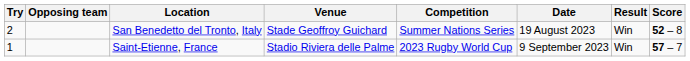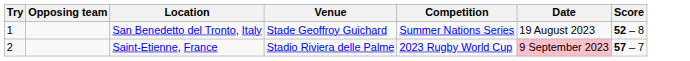 <table class="wikitable" style="font-size:100%">
 <tr>
 <th>Try</th>
 <th>Opposing team</th>
 <th>Location</th>
 <th>Venue</th>
 <th>Competition</th>
 <th>Date</th>
-<th>Result</th>
 <th>Score</th>
 </tr>
 <tr>
-<td>2</td>
+<td>1</td>
 <td></td>
 <td><a href='#'>San Benedetto del Tronto</a>, <a href='#'>Italy</a></td>
 <td><a href='#'>Stade Geoffroy Guichard</a></td>
 <td><a href='#'>Summer Nations Series</a></td>
 <td>19 August 2023</td>
-<td>Win</td>
 <td><strong>52</strong> – 8</td>
 </tr>
 <tr>
-<td>1</td>
+<td>2</td>
 <td></td>
 <td><a href='#'>Saint-Etienne</a>, <a href='#'>France</a></td>
 <td><a href='#'>Stadio Riviera delle Palme</a></td>
 <td><a href='#'>2023 Rugby World Cup</a></td>
-<td>9 September 2023</td>
-<td>Win</td>
+<td style="background: pink;">9 September 2023</td>
 <td><strong>57</strong> – 7</td>
 </tr>
 </table>
